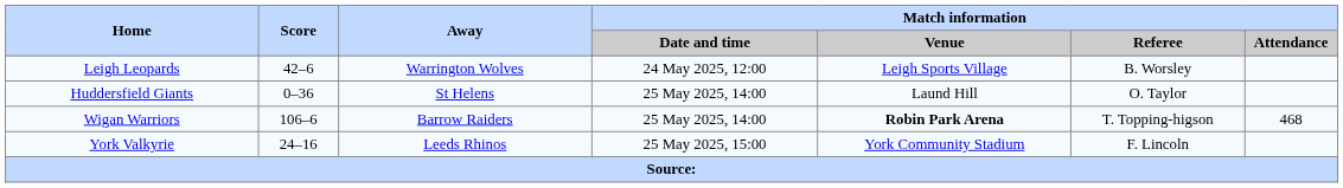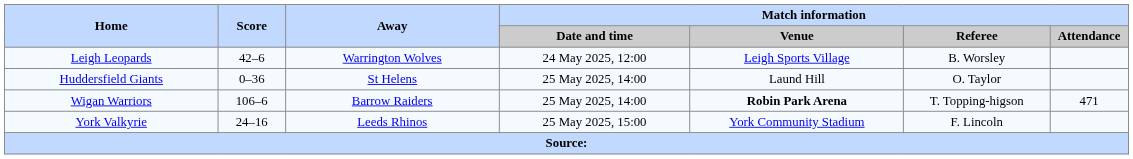 <table border=1 style="border-collapse:collapse; font-size:90%; text-align:center;" cellpadding=3 cellspacing=0 width=100%>
 <tr bgcolor=#C1D8FF>
 <th scope="col" rowspan=2 width=19%>Home</th>
 <th scope="col" rowspan=2 width=6%>Score</th>
 <th scope="col" rowspan=2 width=19%>Away</th>
 <th colspan=4>Match information</th>
 </tr>
 <tr style="background:#CCCCCC;">
 <th scope="col" width=17%>Date and time</th>
 <th scope="col" width=19%>Venue</th>
 <th scope="col" width=13%>Referee</th>
 <th scope="col" width=7%>Attendance</th>
 </tr>
 <tr bgcolor=#F5FAFF>
 <td> <a href='#'>Leigh Leopards</a></td>
 <td>42–6</td>
 <td> <a href='#'>Warrington Wolves</a></td>
 <td>24 May 2025, 12:00</td>
 <td><a href='#'>Leigh Sports Village</a></td>
 <td>B. Worsley</td>
 <td></td>
 </tr>
 <tr bgcolor=#F5FAFF>
 <td> <a href='#'>Huddersfield Giants</a></td>
 <td>0–36</td>
 <td> <a href='#'>St Helens</a></td>
 <td>25 May 2025, 14:00</td>
 <td>Laund Hill</td>
 <td>O. Taylor</td>
 <td></td>
 </tr>
 <tr bgcolor=#F5FAFF>
 <td> <a href='#'>Wigan Warriors</a></td>
 <td>106–6</td>
 <td> <a href='#'>Barrow Raiders</a></td>
 <td>25 May 2025, 14:00</td>
 <td><strong>Robin Park Arena</strong></td>
 <td>T. Topping-higson</td>
-<td>468</td>
+<td>471</td>
 </tr>
 <tr bgcolor=#F5FAFF>
 <td> <a href='#'>York Valkyrie</a></td>
 <td>24–16</td>
 <td> <a href='#'>Leeds Rhinos</a></td>
 <td>25 May 2025, 15:00</td>
 <td><a href='#'>York Community Stadium</a></td>
 <td>F. Lincoln</td>
 <td></td>
 </tr>
 <tr style="background:#c1d8ff;">
 <th colspan=7>Source:</th>
 </tr>
 </table>
